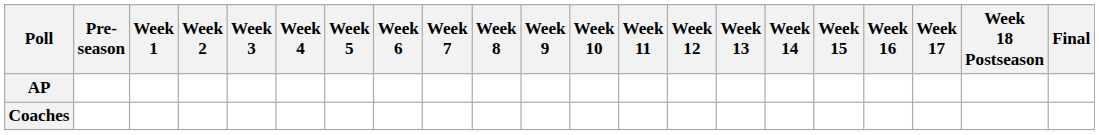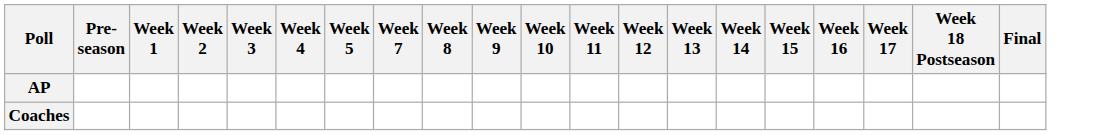 <table class="wikitable" style="white-space:nowrap;font-size:90%">
 <tr>
 <th>Poll</th>
 <th>Pre-<br>season</th>
 <th>Week<br>1</th>
 <th>Week<br>2</th>
 <th>Week<br>3</th>
 <th>Week<br>4</th>
 <th>Week<br>5</th>
-<th>Week<br>6</th>
 <th>Week<br>7</th>
 <th>Week<br>8</th>
 <th>Week<br>9</th>
 <th>Week<br>10</th>
 <th>Week<br>11</th>
 <th>Week<br>12</th>
 <th>Week<br>13</th>
 <th>Week<br>14</th>
 <th>Week<br>15</th>
 <th>Week<br>16</th>
 <th>Week<br>17</th>
 <th>Week<br>18<br>Postseason</th>
 <th>Final</th>
 </tr>
 <tr style="text-align:center;">
 <th>AP</th>
-<td style="background:#FFF;"></td>
 <td style="background:#FFF;"></td>
 <td style="background:#FFF;"></td>
 <td style="background:#FFF;"></td>
 <td style="background:#FFF;"></td>
 <td style="background:#FFF;"></td>
 <td style="background:#FFF;"></td>
 <td style="background:#FFF;"></td>
 <td style="background:#FFF;"></td>
 <td style="background:#FFF;"></td>
 <td style="background:#FFF;"></td>
 <td style="background:#FFF;"></td>
 <td style="background:#FFF;"></td>
 <td style="background:#FFF;"></td>
 <td style="background:#FFF;"></td>
 <td style="background:#FFF;"></td>
 <td style="background:#FFF;"></td>
 <td style="background:#FFF;"></td>
 <td style="background:#FFF;"></td>
 <td style="background:#FFF;"></td>
 </tr>
 <tr style="text-align:center;">
 <th>Coaches</th>
 <td style="background:#FFF;"></td>
 <td style="background:#FFF;"></td>
 <td style="background:#FFF;"></td>
 <td style="background:#FFF;"></td>
 <td style="background:#FFF;"></td>
 <td style="background:#FFF;"></td>
 <td style="background:#FFF;"></td>
 <td style="background:#FFF;"></td>
 <td style="background:#FFF;"></td>
 <td style="background:#FFF;"></td>
 <td style="background:#FFF;"></td>
 <td style="background:#FFF;"></td>
 <td style="background:#FFF;"></td>
 <td style="background:#FFF;"></td>
 <td style="background:#FFF;"></td>
 <td style="background:#FFF;"></td>
 <td style="background:#FFF;"></td>
 <td style="background:#FFF;"></td>
 <td style="background:#FFF;"></td>
-<td style="background:#FFF;"></td>
 </tr>
 </table>
